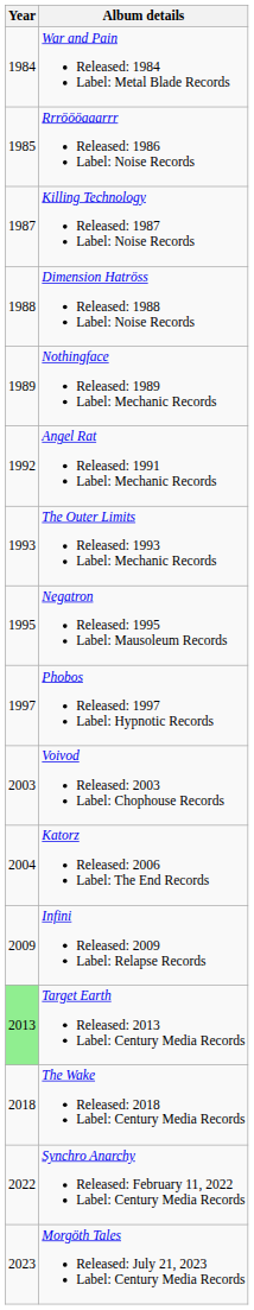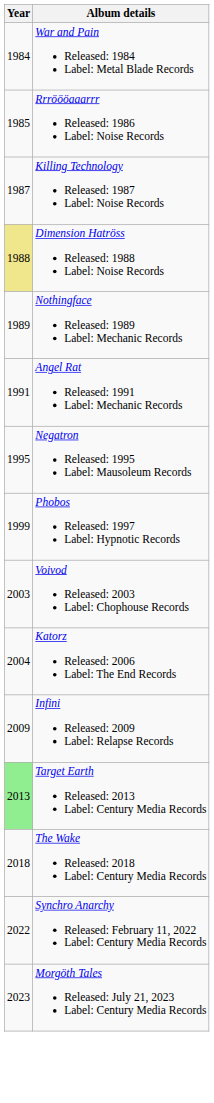 <table class ="wikitable">
 <tr>
 <th>Year</th>
 <th>Album details</th>
 </tr>
 <tr>
 <td>1984</td>
 <td><em><a href='#'>War and Pain</a></em><br><ul><li>Released: 1984</li><li>Label: Metal Blade Records</li></ul></td>
 </tr>
 <tr>
 <td>1985</td>
 <td><em><a href='#'>Rrröööaaarrr</a></em><br><ul><li>Released: 1986</li><li>Label: Noise Records</li></ul></td>
 </tr>
 <tr>
 <td>1987</td>
 <td><em><a href='#'>Killing Technology</a></em><br><ul><li>Released: 1987</li><li>Label: Noise Records</li></ul></td>
 </tr>
 <tr>
-<td>1988</td>
+<td style="background: khaki;">1988</td>
 <td><em><a href='#'>Dimension Hatröss</a></em><br><ul><li>Released: 1988</li><li>Label: Noise Records</li></ul></td>
 </tr>
 <tr>
 <td>1989</td>
 <td><em><a href='#'>Nothingface</a></em><br><ul><li>Released: 1989</li><li>Label: Mechanic Records</li></ul></td>
 </tr>
 <tr>
-<td>1992</td>
+<td>1991</td>
 <td><em><a href='#'>Angel Rat</a></em><br><ul><li>Released: 1991</li><li>Label: Mechanic Records</li></ul></td>
-</tr>
-<tr>
-<td>1993</td>
-<td><em><a href='#'>The Outer Limits</a></em><br><ul><li>Released: 1993</li><li>Label: Mechanic Records</li></ul></td>
 </tr>
 <tr>
 <td>1995</td>
 <td><em><a href='#'>Negatron</a></em><br><ul><li>Released: 1995</li><li>Label: Mausoleum Records</li></ul></td>
 </tr>
 <tr>
-<td>1997</td>
+<td>1999</td>
 <td><em><a href='#'>Phobos</a></em><br><ul><li>Released: 1997</li><li>Label: Hypnotic Records</li></ul></td>
 </tr>
 <tr>
 <td>2003</td>
 <td><em><a href='#'>Voivod</a></em><br><ul><li>Released: 2003</li><li>Label: Chophouse Records</li></ul></td>
 </tr>
 <tr>
 <td>2004</td>
 <td><em><a href='#'>Katorz</a></em><br><ul><li>Released: 2006</li><li>Label: The End Records</li></ul></td>
 </tr>
 <tr>
 <td>2009</td>
 <td><em><a href='#'>Infini</a></em><br><ul><li>Released: 2009</li><li>Label: Relapse Records</li></ul></td>
 </tr>
 <tr>
 <td style="background: lightgreen;">2013</td>
 <td><em><a href='#'>Target Earth</a></em><br><ul><li>Released: 2013</li><li>Label: Century Media Records</li></ul></td>
 </tr>
 <tr>
 <td>2018</td>
 <td><em><a href='#'>The Wake</a></em><br><ul><li>Released: 2018</li><li>Label: Century Media Records</li></ul></td>
 </tr>
 <tr>
 <td>2022</td>
 <td><em><a href='#'>Synchro Anarchy</a></em><br><ul><li>Released: February 11, 2022</li><li>Label: Century Media Records</li></ul></td>
 </tr>
 <tr>
 <td>2023</td>
 <td><em><a href='#'>Morgöth Tales</a></em><br><ul><li>Released: July 21, 2023</li><li>Label: Century Media Records</li></ul></td>
 </tr>
 </table>
